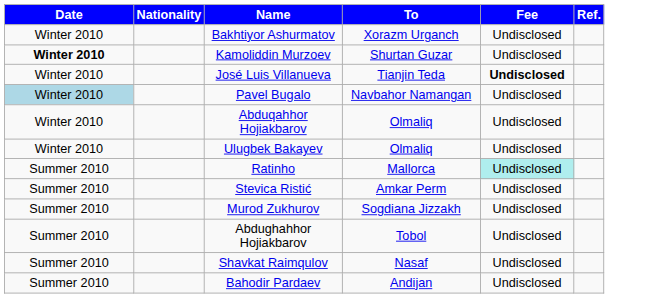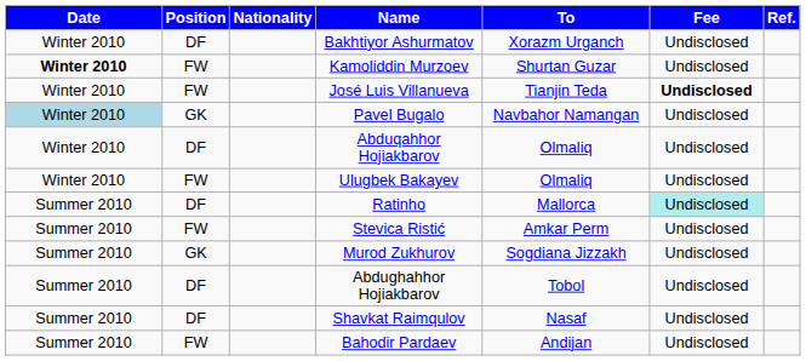 <table class="wikitable"  style="text-align:center; font-size:90%; ">
 <tr>
 <th style="background:#00f; color:white; width:140px;">Date</th>
+<th style="background:#00f; color:white; width:50px;">Position</th>
 <th style="background:#00f; color:white; width:50px;">Nationality</th>
 <th style="background:#00f; color:white; width:150px;">Name</th>
 <th style="background:#00f; color:white; width:150px;">To</th>
 <th style="background:#00f; color:white; width:100px;">Fee</th>
 <th style="background:#00f; color:white; width:25px;">Ref.</th>
 </tr>
 <tr>
 <td>Winter 2010</td>
+<td>DF</td>
 <td></td>
 <td><a href='#'>Bakhtiyor Ashurmatov</a></td>
 <td><a href='#'>Xorazm Urganch</a></td>
 <td>Undisclosed</td>
 <td></td>
 </tr>
 <tr>
 <td><strong>Winter 2010</strong></td>
+<td>FW</td>
 <td></td>
 <td><a href='#'>Kamoliddin Murzoev</a></td>
 <td><a href='#'>Shurtan Guzar</a></td>
 <td>Undisclosed</td>
 <td></td>
 </tr>
 <tr>
 <td>Winter 2010</td>
+<td>FW</td>
 <td></td>
 <td><a href='#'>José Luis Villanueva</a></td>
 <td><a href='#'>Tianjin Teda</a></td>
 <td><strong>Undisclosed</strong></td>
 <td></td>
 </tr>
 <tr>
 <td style="background: lightblue;">Winter 2010</td>
+<td>GK</td>
 <td></td>
 <td><a href='#'>Pavel Bugalo</a></td>
 <td><a href='#'>Navbahor Namangan</a></td>
 <td>Undisclosed</td>
 <td></td>
 </tr>
 <tr>
 <td>Winter 2010</td>
+<td>DF</td>
 <td></td>
 <td><a href='#'>Abduqahhor Hojiakbarov</a></td>
 <td><a href='#'>Olmaliq</a></td>
 <td>Undisclosed</td>
 <td></td>
 </tr>
 <tr>
 <td>Winter 2010</td>
+<td>FW</td>
 <td></td>
 <td><a href='#'>Ulugbek Bakayev</a></td>
 <td><a href='#'>Olmaliq</a></td>
 <td>Undisclosed</td>
 <td></td>
 </tr>
 <tr>
 <td>Summer 2010</td>
+<td>DF</td>
 <td></td>
 <td><a href='#'>Ratinho</a></td>
 <td><a href='#'>Mallorca</a></td>
 <td style="background: paleturquoise;">Undisclosed</td>
 <td></td>
 </tr>
 <tr>
 <td>Summer 2010</td>
+<td>FW</td>
 <td></td>
 <td><a href='#'>Stevica Ristić</a></td>
 <td><a href='#'>Amkar Perm</a></td>
 <td>Undisclosed</td>
 <td></td>
 </tr>
 <tr>
 <td>Summer 2010</td>
+<td>GK</td>
 <td></td>
 <td><a href='#'>Murod Zukhurov</a></td>
 <td><a href='#'>Sogdiana Jizzakh</a></td>
 <td>Undisclosed</td>
 <td></td>
 </tr>
 <tr>
 <td>Summer 2010</td>
+<td>DF</td>
 <td></td>
 <td>Abdughahhor Hojiakbarov</td>
 <td><a href='#'>Tobol</a></td>
 <td>Undisclosed</td>
 <td></td>
 </tr>
 <tr>
 <td>Summer 2010</td>
+<td>DF</td>
 <td></td>
 <td><a href='#'>Shavkat Raimqulov</a></td>
 <td><a href='#'>Nasaf</a></td>
 <td>Undisclosed</td>
 <td></td>
 </tr>
 <tr>
 <td>Summer 2010</td>
+<td>FW</td>
 <td></td>
 <td><a href='#'>Bahodir Pardaev</a></td>
 <td><a href='#'>Andijan</a></td>
 <td>Undisclosed</td>
 <td></td>
 </tr>
 </table>
